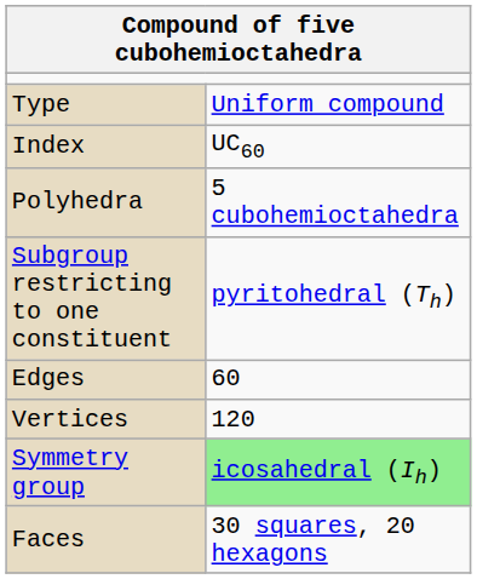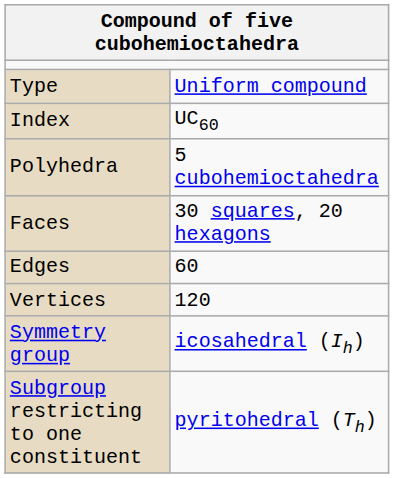 <table class="wikitable" style="float:right; margin-left:8px; width:250px">
 <tr>
 <th bgcolor=#e7dcc3 colspan=2>Compound of five cubohemioctahedra</th>
 </tr>
 <tr>
 <td align=center colspan=2></td>
 </tr>
 <tr>
 <td bgcolor=#e7dcc3>Type</td>
 <td><a href='#'>Uniform compound</a></td>
 </tr>
 <tr>
 <td bgcolor=#e7dcc3>Index</td>
 <td>UC<sub>60</sub></td>
 </tr>
 <tr>
 <td bgcolor=#e7dcc3>Polyhedra</td>
 <td>5 <a href='#'>cubohemioctahedra</a></td>
 </tr>
 <tr>
-<td bgcolor=#e7dcc3><a href='#'>Subgroup</a> restricting to one constituent</td>
-<td><a href='#'>pyritohedral</a> (<em>T<sub>h</sub></em>)</td>
+<td bgcolor=#e7dcc3>Faces</td>
+<td>30 <a href='#'>squares</a>, 20 <a href='#'>hexagons</a></td>
 </tr>
 <tr>
 <td bgcolor=#e7dcc3>Edges</td>
 <td>60</td>
 </tr>
 <tr>
 <td bgcolor=#e7dcc3>Vertices</td>
 <td>120</td>
 </tr>
 <tr>
 <td bgcolor=#e7dcc3><a href='#'>Symmetry group</a></td>
-<td style="background: lightgreen;"><a href='#'>icosahedral</a> (<em>I<sub>h</sub></em>)</td>
+<td><a href='#'>icosahedral</a> (<em>I<sub>h</sub></em>)</td>
 </tr>
 <tr>
-<td bgcolor=#e7dcc3>Faces</td>
-<td>30 <a href='#'>squares</a>, 20 <a href='#'>hexagons</a></td>
+<td bgcolor=#e7dcc3><a href='#'>Subgroup</a> restricting to one constituent</td>
+<td><a href='#'>pyritohedral</a> (<em>T<sub>h</sub></em>)</td>
 </tr>
 </table>
